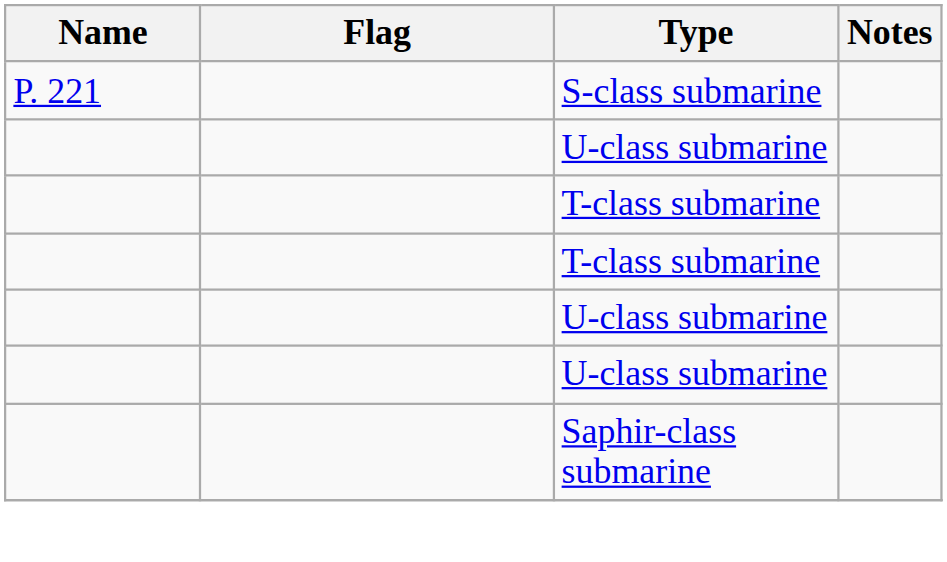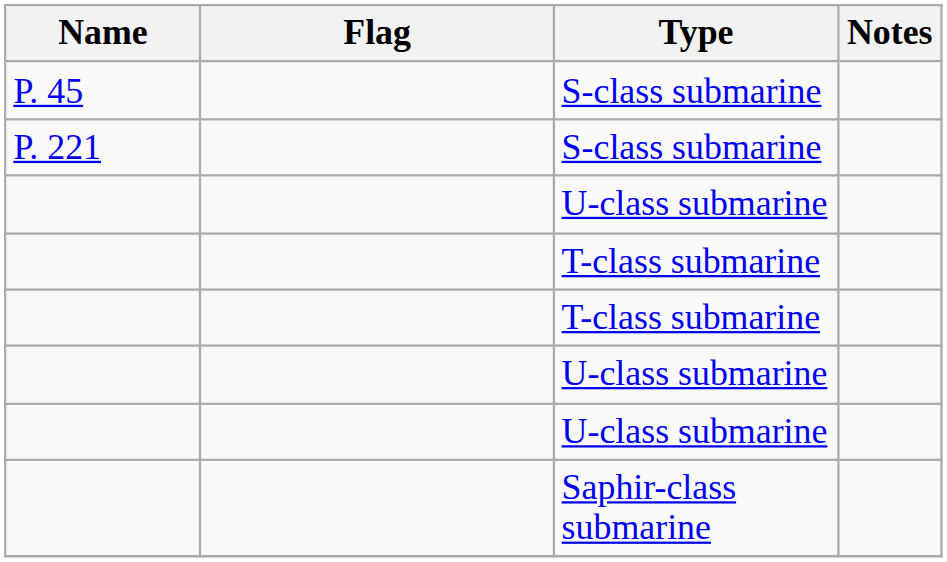 <table class="wikitable sortable">
 <tr>
 <th scope="col" width="80px">Name</th>
 <th scope="col" width="150px">Flag</th>
 <th scope="col" width="120px">Type</th>
 <th>Notes</th>
+</tr>
+<tr>
+<td align="left"><a href='#'>P. 45</a></td>
+<td align="left"></td>
+<td align="left"><a href='#'>S-class submarine</a></td>
+<td align="left"></td>
 </tr>
 <tr>
 <td align="left"><a href='#'>P. 221</a></td>
 <td align="left"></td>
 <td align="left"><a href='#'>S-class submarine</a></td>
 <td align="left"></td>
 </tr>
 <tr>
 <td align="left"></td>
 <td align="left"></td>
 <td align="left"><a href='#'>U-class submarine</a></td>
 <td align="left"></td>
 </tr>
 <tr>
 <td align="left"></td>
 <td align="left"></td>
 <td align="left"><a href='#'>T-class submarine</a></td>
 <td align="left"></td>
 </tr>
 <tr>
 <td align="left"></td>
 <td align="left"></td>
 <td align="left"><a href='#'>T-class submarine</a></td>
 <td align="left"></td>
 </tr>
 <tr>
 <td align="left"></td>
 <td align="left"></td>
 <td align="left"><a href='#'>U-class submarine</a></td>
 <td align="left"></td>
 </tr>
 <tr>
 <td align="left"></td>
 <td align="left"></td>
 <td align="left"><a href='#'>U-class submarine</a></td>
 <td align="left"></td>
 </tr>
 <tr>
 <td align="left"></td>
 <td align="left"></td>
 <td align="left"><a href='#'>Saphir-class submarine</a></td>
 <td align="left"></td>
 </tr>
 <tr>
 </tr>
 </table>
